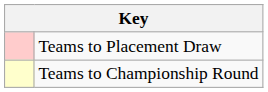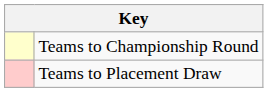 <table class="wikitable" style="text-align: center;">
 <tr>
 <th colspan=2>Key</th>
 </tr>
 <tr>
+<td style="background:#ffc; width:20px;"></td>
+<td align=left>Teams to Championship Round</td>
+</tr>
+<tr>
 <td style="background:#fcc; width:20px;"></td>
 <td align=left>Teams to Placement Draw</td>
 </tr>
-<tr>
-<td style="background:#ffc; width:20px;"></td>
-<td align=left>Teams to Championship Round</td>
-</tr>
 </table>
